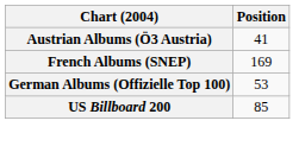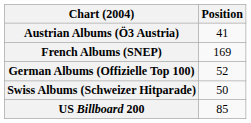 <table class="wikitable sortable plainrowheaders" style="text-align:center">
 <tr>
 <th scope="col">Chart (2004)</th>
 <th scope="col">Position</th>
 </tr>
 <tr>
 <th scope="row">Austrian Albums (Ö3 Austria)</th>
 <td>41</td>
 </tr>
 <tr>
 <th scope="row">French Albums (SNEP)</th>
 <td>169</td>
 </tr>
 <tr>
 <th scope="row">German Albums (Offizielle Top 100)</th>
-<td>53</td>
+<td>52</td>
+</tr>
+<tr>
+<th scope="row">Swiss Albums (Schweizer Hitparade)</th>
+<td>50</td>
 </tr>
 <tr>
 <th scope="row">US <em>Billboard</em> 200</th>
 <td>85</td>
 </tr>
 </table>
